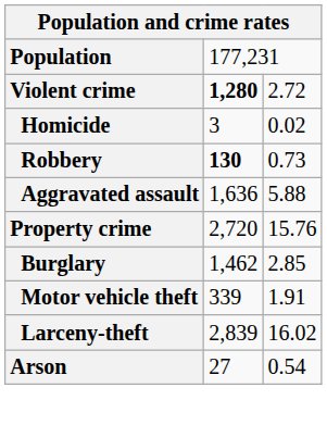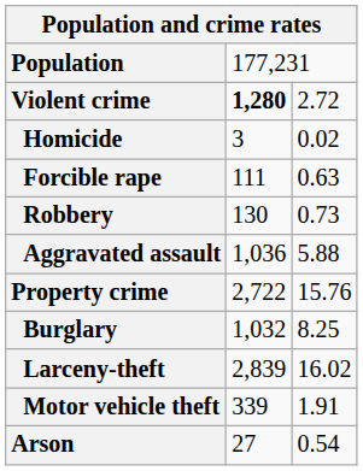 <table class="wikitable collapsible collapsed">
 <tr>
 <th colspan="3">Population and crime rates</th>
 </tr>
 <tr>
 <th scope="row" style="text-align: left;">Population</th>
 <td colspan="2">177,231</td>
 </tr>
 <tr>
 <th scope="row" style="text-align: left;">Violent crime</th>
 <td><strong>1,280</strong></td>
 <td>2.72</td>
 </tr>
 <tr>
 <th scope="row" style="text-align: left;">  Homicide</th>
 <td>3</td>
 <td>0.02</td>
 </tr>
 <tr>
+<th scope="row" style="text-align: left;">  Forcible rape</th>
+<td>111</td>
+<td>0.63</td>
+</tr>
+<tr>
 <th scope="row" style="text-align: left;">  Robbery</th>
-<td><strong>130</strong></td>
+<td>130</td>
 <td>0.73</td>
 </tr>
 <tr>
 <th scope="row" style="text-align: left;">  Aggravated assault</th>
-<td>1,636</td>
+<td>1,036</td>
 <td>5.88</td>
 </tr>
 <tr>
 <th scope="row" style="text-align: left;">Property crime</th>
-<td>2,720</td>
+<td>2,722</td>
 <td>15.76</td>
 </tr>
 <tr>
 <th scope="row" style="text-align: left;">  Burglary</th>
-<td>1,462</td>
-<td>2.85</td>
+<td>1,032</td>
+<td>8.25</td>
+</tr>
+<tr>
+<th scope="row" style="text-align: left;">  Larceny-theft</th>
+<td>2,839</td>
+<td>16.02</td>
 </tr>
 <tr>
 <th scope="row" style="text-align: left;">  Motor vehicle theft</th>
 <td>339</td>
 <td>1.91</td>
 </tr>
 <tr>
-<th scope="row" style="text-align: left;">  Larceny-theft</th>
-<td>2,839</td>
-<td>16.02</td>
-</tr>
-<tr>
 <th scope="row" style="text-align: left;">Arson</th>
 <td>27</td>
 <td>0.54</td>
 </tr>
 </table>
